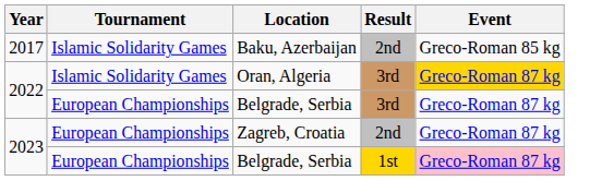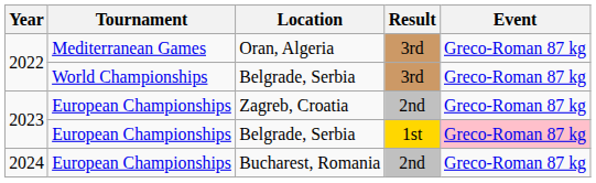 <table class="wikitable" style="font-size:95%;">
 <tr>
 <th>Year</th>
 <th>Tournament</th>
 <th>Location</th>
 <th>Result</th>
 <th>Event</th>
 </tr>
 <tr>
-<td>2017</td>
-<td><a href='#'>Islamic Solidarity Games</a></td>
-<td>Baku, Azerbaijan</td>
-<td align="center" bgcolor="silver">2nd</td>
-<td>Greco-Roman 85 kg</td>
+<td rowspan=2>2022</td>
+<td><a href='#'>Mediterranean Games</a></td>
+<td>Oran, Algeria</td>
+<td align="center" bgcolor="cc9966">3rd</td>
+<td><a href='#'>Greco-Roman 87 kg</a></td>
 </tr>
 <tr>
-<td rowspan=2>2022</td>
-<td><a href='#'>Islamic Solidarity Games</a></td>
-<td>Oran, Algeria</td>
-<td align="center" bgcolor="cc9966">3rd</td>
-<td style="background: gold;"><a href='#'>Greco-Roman 87 kg</a></td>
-</tr>
-<tr>
-<td><a href='#'>European Championships</a></td>
+<td><a href='#'>World Championships</a></td>
 <td>Belgrade, Serbia</td>
 <td align="center" bgcolor="cc9966">3rd</td>
 <td><a href='#'>Greco-Roman 87 kg</a></td>
 </tr>
 <tr>
 <td rowspan=2>2023</td>
 <td><a href='#'>European Championships</a></td>
 <td>Zagreb, Croatia</td>
 <td align="center" bgcolor="silver">2nd</td>
 <td><a href='#'>Greco-Roman 87 kg</a></td>
 </tr>
 <tr>
 <td><a href='#'>European Championships</a></td>
 <td>Belgrade, Serbia</td>
 <td align="center" bgcolor="gold">1st</td>
 <td style="background: pink;"><a href='#'>Greco-Roman 87 kg</a></td>
 </tr>
+<tr>
+<td>2024</td>
+<td><a href='#'>European Championships</a></td>
+<td>Bucharest, Romania</td>
+<td align="center" bgcolor="silver">2nd</td>
+<td><a href='#'>Greco-Roman 87 kg</a></td>
+</tr>
 </table>
